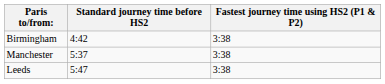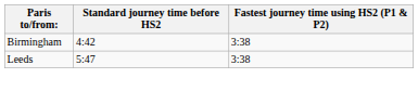 <table class="wikitable">
 <tr>
 <th>Paris to/from:</th>
 <th>Standard journey time before HS2</th>
 <th>Fastest journey time using HS2 (P1 & P2)</th>
 </tr>
 <tr>
 <td>Birmingham</td>
 <td>4:42</td>
 <td>3:38</td>
 </tr>
 <tr>
-<td>Manchester</td>
-<td>5:37</td>
-<td>3:38</td>
-</tr>
-<tr>
 <td>Leeds</td>
 <td>5:47</td>
 <td>3:38</td>
 </tr>
 </table>
